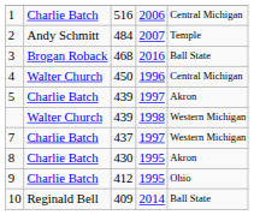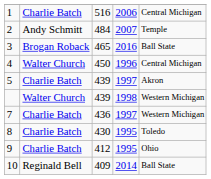 <table class="wikitable">
 <tr>
 </tr>
 <tr>
 <td>1</td>
 <td><a href='#'>Charlie Batch</a></td>
 <td>516</td>
 <td><a href='#'>2006</a></td>
 <td style="font-size:80%;">Central Michigan</td>
 </tr>
 <tr>
 <td>2</td>
 <td>Andy Schmitt</td>
 <td>484</td>
 <td><a href='#'>2007</a></td>
 <td style="font-size:80%;">Temple</td>
 </tr>
 <tr>
 <td>3</td>
 <td><a href='#'>Brogan Roback</a></td>
-<td>468</td>
+<td>465</td>
 <td><a href='#'>2016</a></td>
 <td style="font-size:80%;">Ball State</td>
 </tr>
 <tr>
 <td>4</td>
 <td><a href='#'>Walter Church</a></td>
 <td>450</td>
 <td><a href='#'>1996</a></td>
 <td style="font-size:80%;">Central Michigan</td>
 </tr>
 <tr>
 <td>5</td>
 <td><a href='#'>Charlie Batch</a></td>
 <td>439</td>
 <td><a href='#'>1997</a></td>
 <td style="font-size:80%;">Akron</td>
 </tr>
 <tr>
 <td></td>
 <td><a href='#'>Walter Church</a></td>
 <td>439</td>
 <td><a href='#'>1998</a></td>
 <td style="font-size:80%;">Western Michigan</td>
 </tr>
 <tr>
 <td>7</td>
 <td><a href='#'>Charlie Batch</a></td>
-<td>437</td>
+<td>436</td>
 <td><a href='#'>1997</a></td>
 <td style="font-size:80%;">Western Michigan</td>
 </tr>
 <tr>
 <td>8</td>
 <td><a href='#'>Charlie Batch</a></td>
 <td>430</td>
 <td><a href='#'>1995</a></td>
-<td style="font-size:80%;">Akron</td>
+<td style="font-size:80%;">Toledo</td>
 </tr>
 <tr>
 <td>9</td>
 <td><a href='#'>Charlie Batch</a></td>
 <td>412</td>
 <td><a href='#'>1995</a></td>
 <td style="font-size:80%;">Ohio</td>
 </tr>
 <tr>
 <td>10</td>
 <td>Reginald Bell</td>
 <td>409</td>
 <td><a href='#'>2014</a></td>
 <td style="font-size:80%;">Ball State</td>
 </tr>
 </table>
